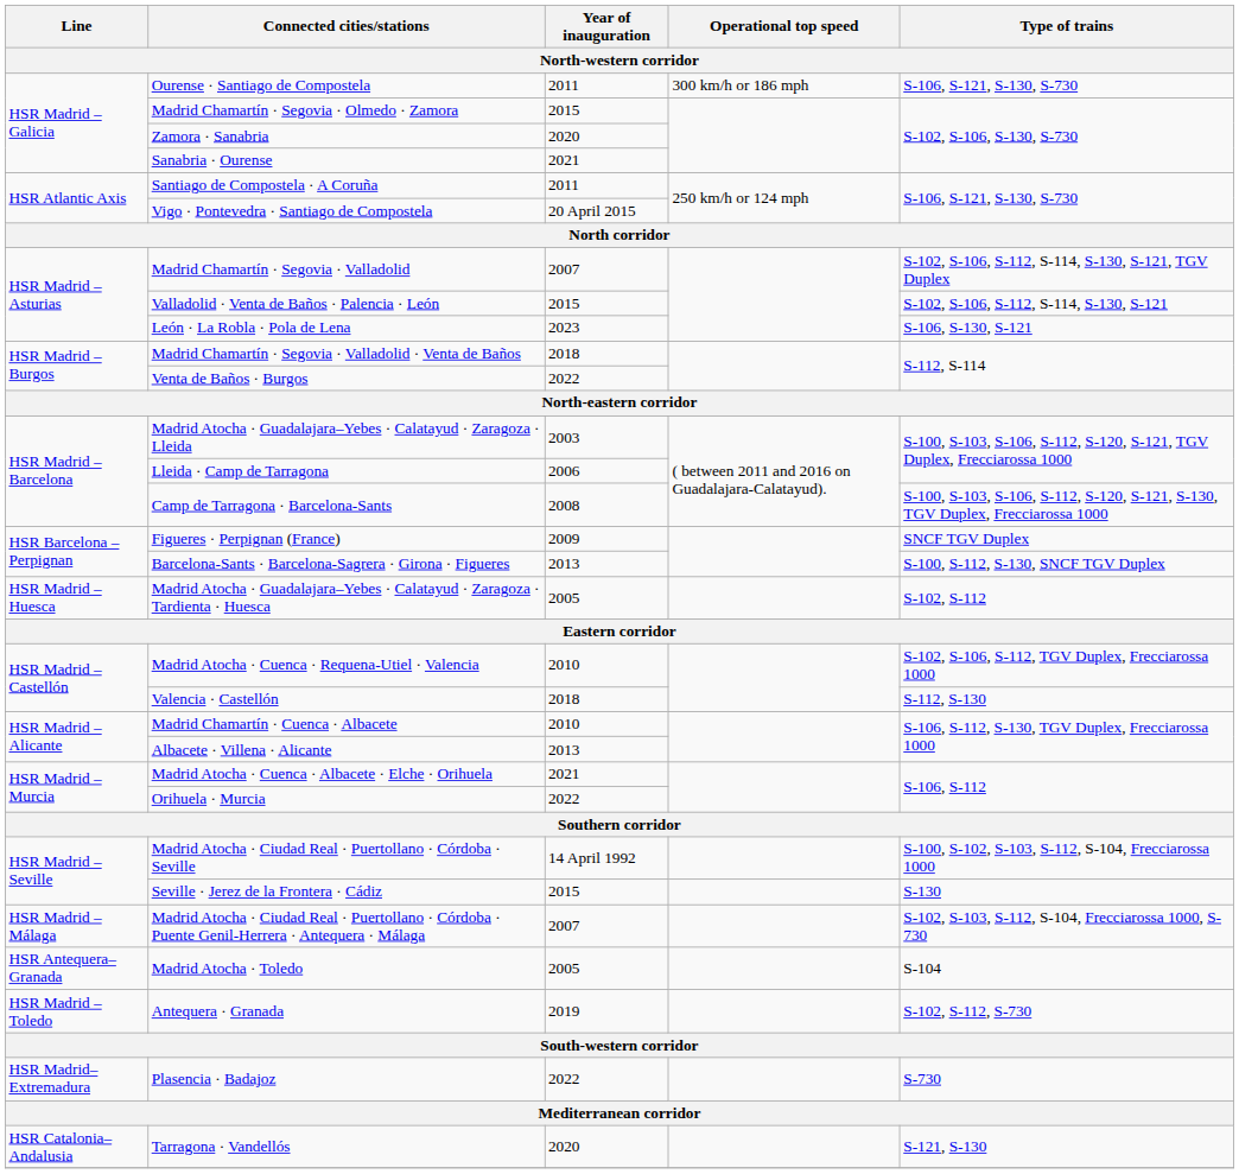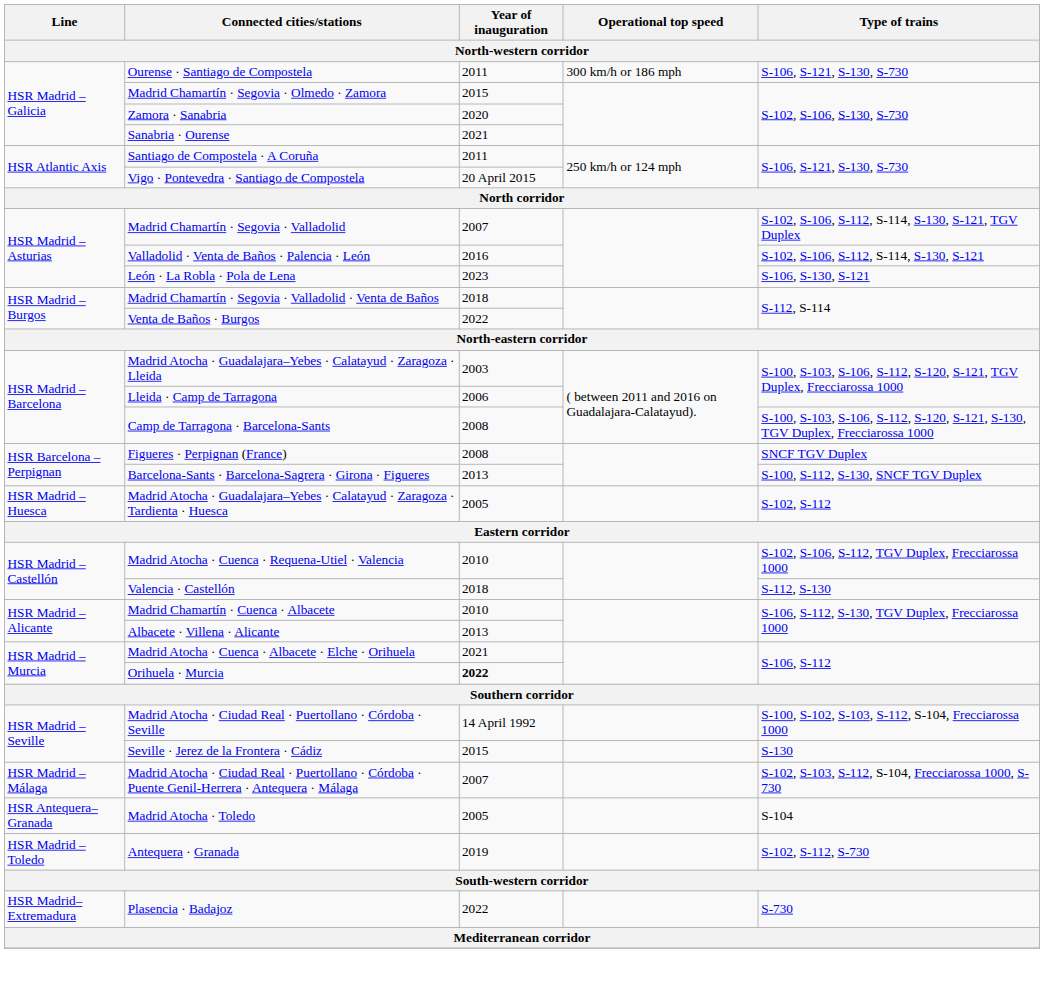 <table class="wikitable">
 <tr>
 <th>Line</th>
 <th>Connected cities/stations</th>
 <th>Year of inauguration</th>
 <th>Operational top speed</th>
 <th>Type of trains</th>
 </tr>
 <tr>
 <th colspan="5" style="text-align:center;"><strong>North-western corridor</strong></th>
 </tr>
 <tr>
 <td rowspan=4><a href='#'>HSR Madrid – Galicia</a></td>
 <td><a href='#'>Ourense</a> · <a href='#'>Santiago de Compostela</a></td>
 <td>2011</td>
 <td>300 km/h or 186 mph</td>
 <td><a href='#'>S-106</a>, <a href='#'>S-121</a>, <a href='#'>S-130</a>, <a href='#'>S-730</a></td>
 </tr>
 <tr>
 <td><a href='#'>Madrid Chamartín</a> · <a href='#'>Segovia</a> · <a href='#'>Olmedo</a> · <a href='#'>Zamora</a></td>
 <td>2015</td>
 <td rowspan=3></td>
 <td rowspan=3><a href='#'>S-102</a>, <a href='#'>S-106</a>, <a href='#'>S-130</a>, <a href='#'>S-730</a></td>
 </tr>
 <tr>
 <td><a href='#'>Zamora</a> · <a href='#'>Sanabria</a></td>
 <td>2020</td>
 </tr>
 <tr>
 <td><a href='#'>Sanabria</a> · <a href='#'>Ourense</a></td>
 <td>2021</td>
 </tr>
 <tr>
 <td rowspan=2><a href='#'>HSR Atlantic Axis</a></td>
 <td><a href='#'>Santiago de Compostela</a> · <a href='#'>A Coruña</a></td>
 <td>2011</td>
 <td rowspan=2>250 km/h or 124 mph</td>
 <td rowspan="2"><a href='#'>S-106</a>, <a href='#'>S-121</a>, <a href='#'>S-130</a>, <a href='#'>S-730</a></td>
 </tr>
 <tr>
 <td><a href='#'>Vigo</a> · <a href='#'>Pontevedra</a> · <a href='#'>Santiago de Compostela</a></td>
 <td>20 April 2015</td>
 </tr>
 <tr>
 <th colspan="5" style="text-align:center;"><strong>North corridor</strong></th>
 </tr>
 <tr>
 <td rowspan=3><a href='#'>HSR Madrid – Asturias</a></td>
 <td><a href='#'>Madrid Chamartín</a> · <a href='#'>Segovia</a> · <a href='#'>Valladolid</a></td>
 <td>2007</td>
 <td rowspan=3></td>
 <td><a href='#'>S-102</a>, <a href='#'>S-106</a>, <a href='#'>S-112</a>, S-114, <a href='#'>S-130</a>, <a href='#'>S-121</a>, <a href='#'>TGV Duplex</a></td>
 </tr>
 <tr>
 <td><a href='#'>Valladolid</a> · <a href='#'>Venta de Baños</a> · <a href='#'>Palencia</a> · <a href='#'>León</a></td>
-<td>2015</td>
+<td>2016</td>
 <td><a href='#'>S-102</a>, <a href='#'>S-106</a>, <a href='#'>S-112</a>, S-114, <a href='#'>S-130</a>, <a href='#'>S-121</a></td>
 </tr>
 <tr>
 <td><a href='#'>León</a> · <a href='#'>La Robla</a> · <a href='#'>Pola de Lena</a></td>
 <td>2023</td>
 <td><a href='#'>S-106</a>, <a href='#'>S-130</a>, <a href='#'>S-121</a></td>
 </tr>
 <tr>
 <td rowspan=2><a href='#'>HSR Madrid – Burgos</a></td>
 <td><a href='#'>Madrid Chamartín</a> · <a href='#'>Segovia</a> · <a href='#'>Valladolid</a> · <a href='#'>Venta de Baños</a></td>
 <td>2018</td>
 <td rowspan=2></td>
 <td rowspan=2><a href='#'>S-112</a>, S-114</td>
 </tr>
 <tr>
 <td><a href='#'>Venta de Baños</a>  · <a href='#'>Burgos</a></td>
 <td>2022</td>
 </tr>
 <tr>
 <th colspan="5" style="text-align:center;"><strong>North-eastern corridor</strong></th>
 </tr>
 <tr>
 <td rowspan=3><a href='#'>HSR Madrid – Barcelona</a></td>
 <td><a href='#'>Madrid Atocha</a> · <a href='#'>Guadalajara–Yebes</a> · <a href='#'>Calatayud</a> · <a href='#'>Zaragoza</a> · <a href='#'>Lleida</a></td>
 <td>2003</td>
 <td rowspan=3><br>( between 2011 and 2016 on Guadalajara-Calatayud).</td>
 <td rowspan=2><a href='#'>S-100</a>, <a href='#'>S-103</a>, <a href='#'>S-106</a>, <a href='#'>S-112</a>, <a href='#'>S-120</a>, <a href='#'>S-121</a>, <a href='#'>TGV Duplex</a>, <a href='#'>Frecciarossa 1000</a></td>
 </tr>
 <tr>
 <td><a href='#'>Lleida</a> · <a href='#'>Camp de Tarragona</a></td>
 <td>2006</td>
 </tr>
 <tr>
 <td><a href='#'>Camp de Tarragona</a> · <a href='#'>Barcelona-Sants</a></td>
 <td>2008</td>
 <td><a href='#'>S-100</a>, <a href='#'>S-103</a>, <a href='#'>S-106</a>, <a href='#'>S-112</a>, <a href='#'>S-120</a>, <a href='#'>S-121</a>, <a href='#'>S-130</a>, <a href='#'>TGV Duplex</a>, <a href='#'>Frecciarossa 1000</a></td>
 </tr>
 <tr>
 <td rowspan=2><a href='#'>HSR Barcelona – Perpignan</a></td>
 <td><a href='#'>Figueres</a> · <a href='#'>Perpignan</a> (<a href='#'>France</a>)</td>
-<td>2009</td>
+<td>2008</td>
 <td rowspan=2></td>
 <td><a href='#'>SNCF TGV Duplex</a></td>
 </tr>
 <tr>
 <td><a href='#'>Barcelona-Sants</a> · <a href='#'>Barcelona-Sagrera</a> · <a href='#'>Girona</a> · <a href='#'>Figueres</a></td>
 <td>2013</td>
 <td><a href='#'>S-100</a>, <a href='#'>S-112</a>, <a href='#'>S-130</a>, <a href='#'>SNCF TGV Duplex</a></td>
 </tr>
 <tr>
 <td><a href='#'>HSR Madrid – Huesca</a></td>
 <td><a href='#'>Madrid Atocha</a> · <a href='#'>Guadalajara–Yebes</a> · <a href='#'>Calatayud</a> · <a href='#'>Zaragoza</a> · <a href='#'>Tardienta</a> · <a href='#'>Huesca</a></td>
 <td>2005</td>
 <td></td>
 <td><a href='#'>S-102</a>, <a href='#'>S-112</a></td>
 </tr>
 <tr>
 <th colspan="5" style="text-align:center;"><strong>Eastern corridor</strong></th>
 </tr>
 <tr>
 <td rowspan=2><a href='#'>HSR Madrid – Castellón</a></td>
 <td><a href='#'>Madrid Atocha</a> · <a href='#'>Cuenca</a> · <a href='#'>Requena-Utiel</a> · <a href='#'>Valencia</a></td>
 <td>2010</td>
 <td rowspan=2></td>
 <td><a href='#'>S-102</a>, <a href='#'>S-106</a>, <a href='#'>S-112</a>, <a href='#'>TGV Duplex</a>, <a href='#'>Frecciarossa 1000</a></td>
 </tr>
 <tr>
 <td><a href='#'>Valencia</a> · <a href='#'>Castellón</a></td>
 <td>2018</td>
 <td><a href='#'>S-112</a>, <a href='#'>S-130</a></td>
 </tr>
 <tr>
 <td rowspan=2><a href='#'>HSR Madrid – Alicante</a></td>
 <td><a href='#'>Madrid Chamartín</a> · <a href='#'>Cuenca</a> · <a href='#'>Albacete</a></td>
 <td>2010</td>
 <td rowspan=2></td>
 <td rowspan=2><a href='#'>S-106</a>, <a href='#'>S-112</a>, <a href='#'>S-130</a>, <a href='#'>TGV Duplex</a>, <a href='#'>Frecciarossa 1000</a></td>
 </tr>
 <tr>
 <td><a href='#'>Albacete</a> · <a href='#'>Villena</a> · <a href='#'>Alicante</a></td>
 <td>2013</td>
 </tr>
 <tr>
 <td rowspan=2><a href='#'>HSR Madrid – Murcia</a></td>
 <td><a href='#'>Madrid Atocha</a> · <a href='#'>Cuenca</a> · <a href='#'>Albacete</a> · <a href='#'>Elche</a> · <a href='#'>Orihuela</a></td>
 <td>2021</td>
 <td rowspan=2></td>
 <td rowspan=2><a href='#'>S-106</a>, <a href='#'>S-112</a></td>
 </tr>
 <tr>
 <td><a href='#'>Orihuela</a> · <a href='#'>Murcia</a></td>
-<td>2022</td>
+<td><strong>2022</strong></td>
 </tr>
 <tr>
 <th colspan="5" style="text-align:center;"><strong>Southern corridor</strong></th>
 </tr>
 <tr>
 <td rowspan=2><a href='#'>HSR Madrid – Seville</a></td>
 <td><a href='#'>Madrid Atocha</a> · <a href='#'>Ciudad Real</a> · <a href='#'>Puertollano</a> · <a href='#'>Córdoba</a> · <a href='#'>Seville</a></td>
 <td>14 April 1992</td>
 <td></td>
 <td><a href='#'>S-100</a>, <a href='#'>S-102</a>, <a href='#'>S-103</a>, <a href='#'>S-112</a>, S-104, <a href='#'>Frecciarossa 1000</a></td>
 </tr>
 <tr>
 <td><a href='#'>Seville</a> · <a href='#'>Jerez de la Frontera</a> · <a href='#'>Cádiz</a></td>
 <td>2015</td>
 <td></td>
 <td><a href='#'>S-130</a></td>
 </tr>
 <tr>
 <td><a href='#'>HSR Madrid – Málaga</a></td>
 <td><a href='#'>Madrid Atocha</a> · <a href='#'>Ciudad Real</a> · <a href='#'>Puertollano</a> · <a href='#'>Córdoba</a> · <a href='#'>Puente Genil-Herrera</a> · <a href='#'>Antequera</a> · <a href='#'>Málaga</a></td>
 <td>2007</td>
 <td></td>
 <td><a href='#'>S-102</a>, <a href='#'>S-103</a>, <a href='#'>S-112</a>, S-104, <a href='#'>Frecciarossa 1000</a>, <a href='#'>S-730</a></td>
 </tr>
 <tr>
 <td><a href='#'>HSR Antequera–Granada</a></td>
 <td><a href='#'>Madrid Atocha</a> · <a href='#'>Toledo</a></td>
 <td>2005</td>
 <td></td>
 <td>S-104</td>
 </tr>
 <tr>
 <td><a href='#'>HSR Madrid – Toledo</a></td>
 <td><a href='#'>Antequera</a> · <a href='#'>Granada</a></td>
 <td>2019</td>
 <td></td>
 <td><a href='#'>S-102</a>, <a href='#'>S-112</a>, <a href='#'>S-730</a></td>
 </tr>
 <tr>
 <th colspan="5" style="text-align:center;"><strong>South-western corridor</strong></th>
 </tr>
 <tr>
 <td rowspan=1><a href='#'>HSR Madrid–Extremadura</a></td>
 <td><a href='#'>Plasencia</a> · <a href='#'>Badajoz</a></td>
 <td>2022</td>
 <td></td>
 <td><a href='#'>S-730</a></td>
 </tr>
 <tr>
 <th colspan="5" style="text-align:center;"><strong>Mediterranean corridor</strong></th>
 </tr>
 <tr>
-<td rowspan=1><a href='#'>HSR Catalonia–Andalusia</a></td>
-<td><a href='#'>Tarragona</a> · <a href='#'>Vandellós</a></td>
-<td>2020</td>
-<td></td>
-<td><a href='#'>S-121</a>, <a href='#'>S-130</a></td>
-</tr>
-<tr>
 </tr>
 </table>
